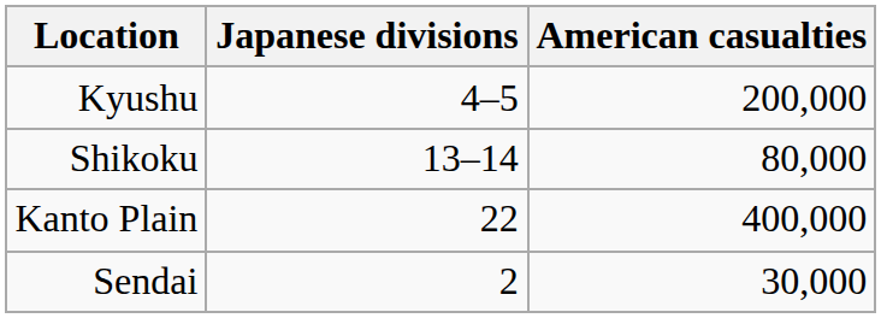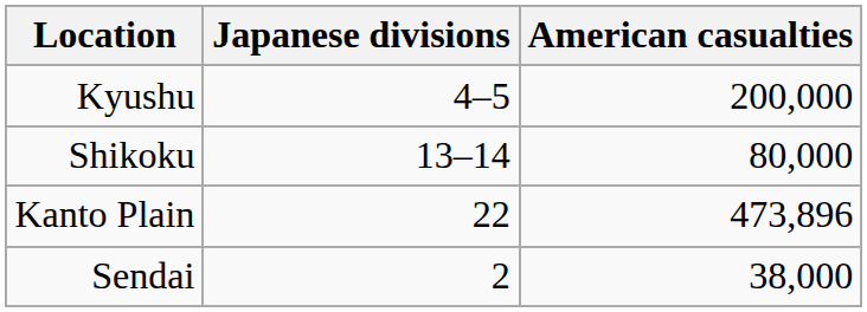 <table class="wikitable">
 <tr>
 <th>Location</th>
 <th>Japanese divisions</th>
 <th>American casualties</th>
 </tr>
 <tr style="text-align: right;">
 <td>Kyushu</td>
 <td>4–5</td>
 <td>200,000</td>
 </tr>
 <tr style="text-align: right;">
 <td>Shikoku</td>
 <td>13–14</td>
 <td>80,000</td>
 </tr>
 <tr style="text-align: right;">
 <td>Kanto Plain</td>
 <td>22</td>
-<td>400,000</td>
+<td>473,896</td>
 </tr>
 <tr style="text-align: right;">
 <td>Sendai</td>
 <td>2</td>
-<td>30,000</td>
+<td>38,000</td>
 </tr>
 </table>
